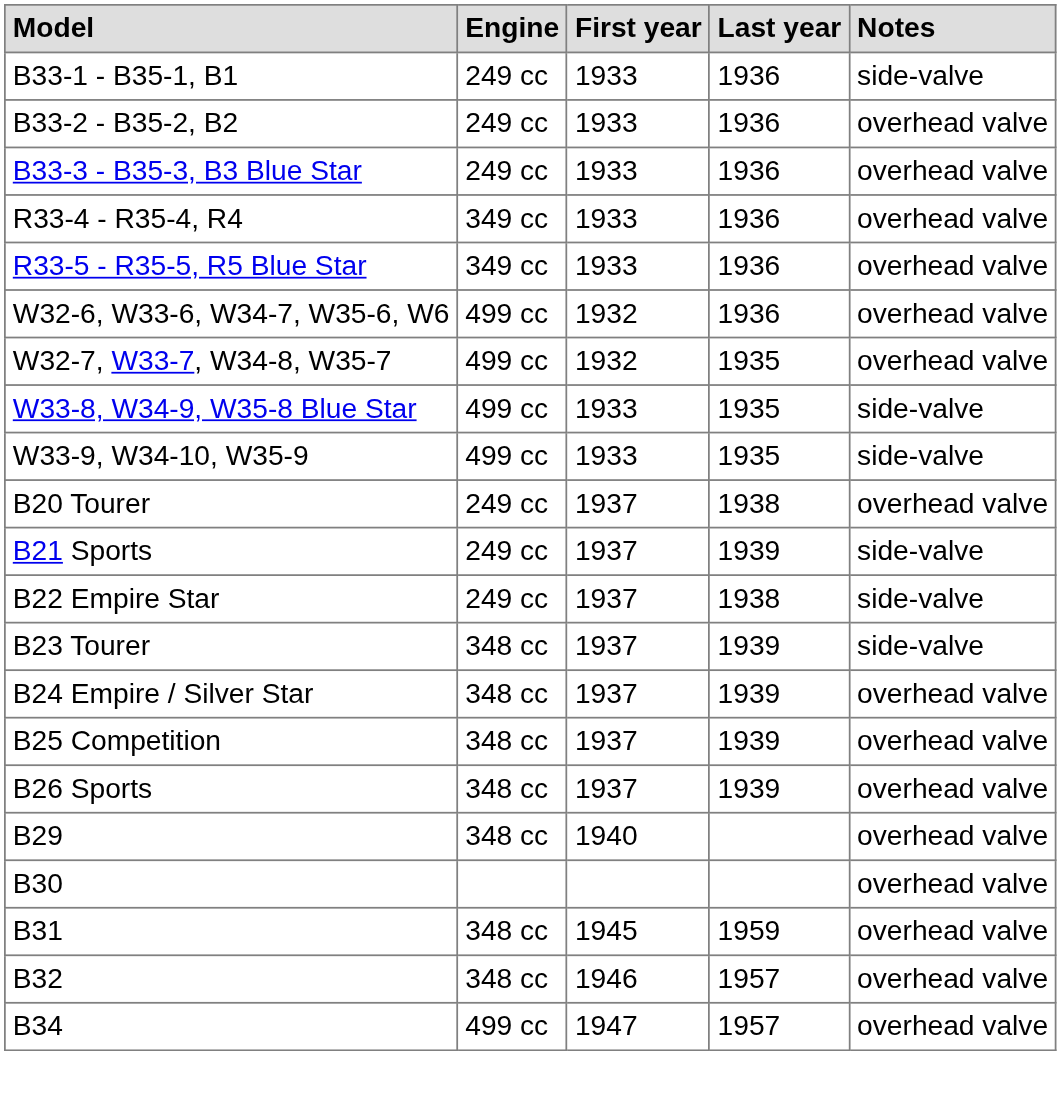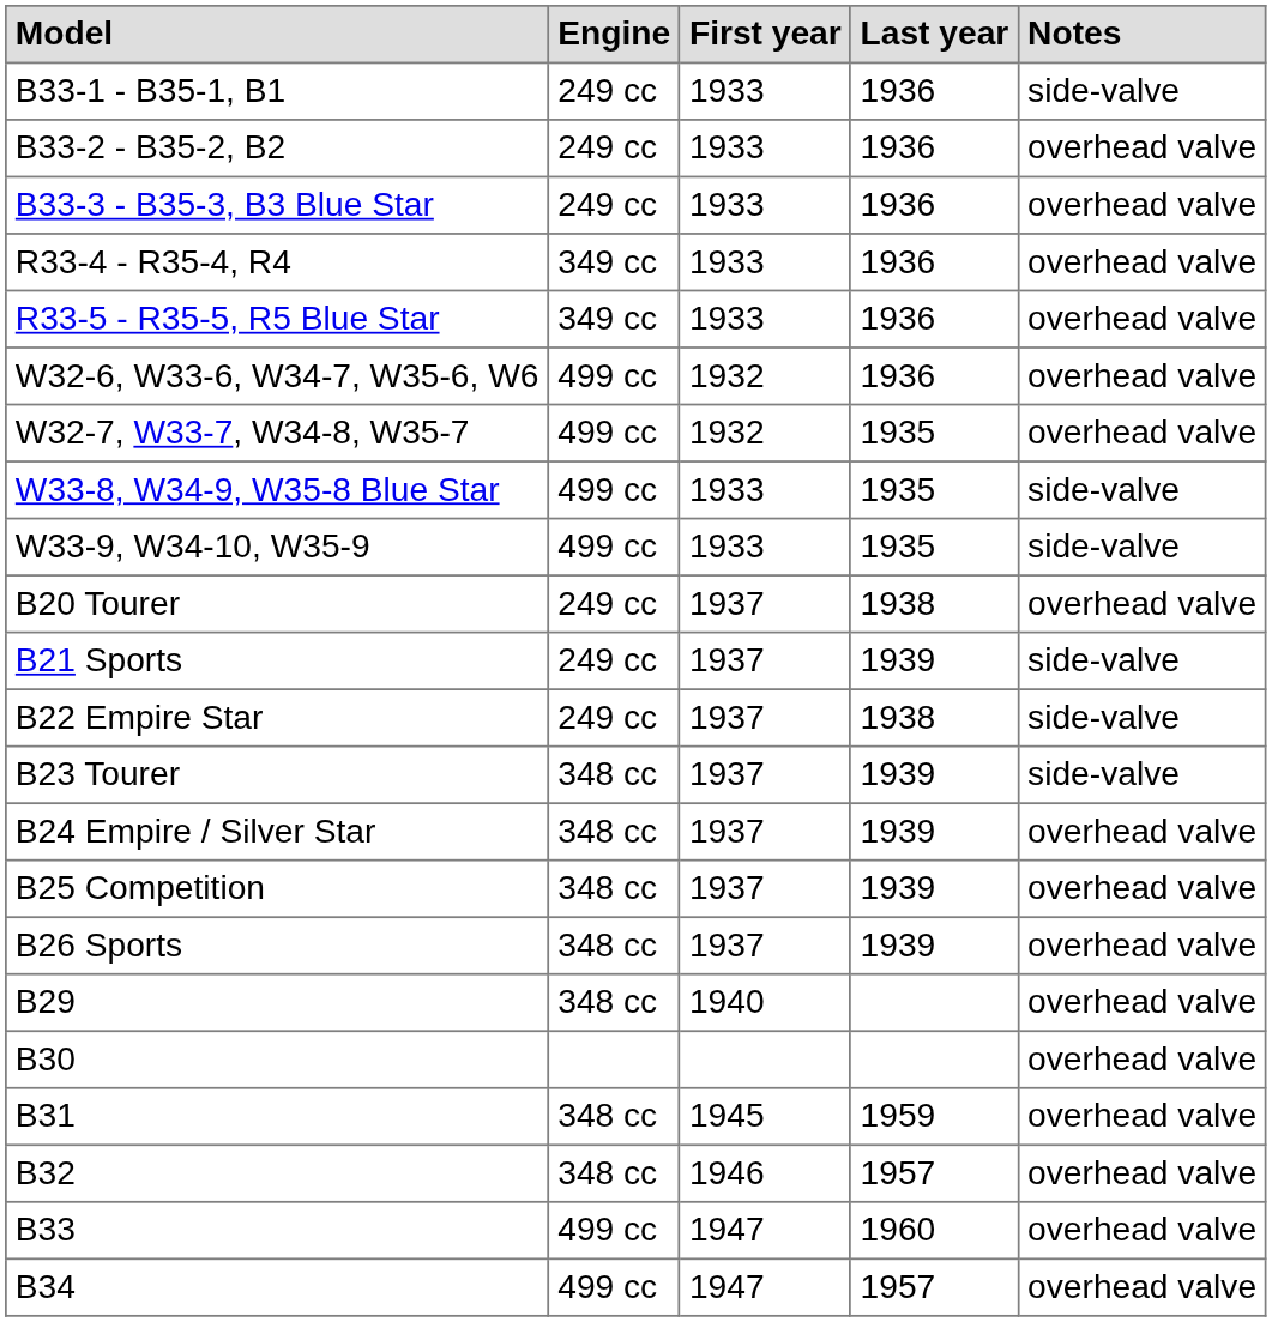 <table class="toccolours" border="1" cellpadding="4" style="border-collapse:collapse">
 <tr style="background:#dedede;">
 <td><strong>Model</strong></td>
 <td><strong>Engine</strong></td>
 <td><strong>First year</strong></td>
 <td><strong>Last year</strong></td>
 <td><strong>Notes</strong></td>
 </tr>
 <tr>
 <td>B33-1 - B35-1, B1</td>
 <td>249 cc</td>
 <td>1933</td>
 <td>1936</td>
 <td>side-valve</td>
 </tr>
 <tr>
 <td>B33-2 - B35-2, B2</td>
 <td>249 cc</td>
 <td>1933</td>
 <td>1936</td>
 <td>overhead valve</td>
 </tr>
 <tr>
 <td><a href='#'>B33-3 - B35-3, B3 Blue Star</a></td>
 <td>249 cc</td>
 <td>1933</td>
 <td>1936</td>
 <td>overhead valve</td>
 </tr>
 <tr>
 <td>R33-4 - R35-4, R4</td>
 <td>349 cc</td>
 <td>1933</td>
 <td>1936</td>
 <td>overhead valve</td>
 </tr>
 <tr>
 <td><a href='#'>R33-5 - R35-5, R5 Blue Star</a></td>
 <td>349 cc</td>
 <td>1933</td>
 <td>1936</td>
 <td>overhead valve</td>
 </tr>
 <tr>
 <td>W32-6, W33-6, W34-7, W35-6, W6</td>
 <td>499 cc</td>
 <td>1932</td>
 <td>1936</td>
 <td>overhead valve</td>
 </tr>
 <tr>
 <td>W32-7, <a href='#'>W33-7</a>, W34-8, W35-7</td>
 <td>499 cc</td>
 <td>1932</td>
 <td>1935</td>
 <td>overhead valve</td>
 </tr>
 <tr>
 <td><a href='#'>W33-8, W34-9, W35-8 Blue Star</a></td>
 <td>499 cc</td>
 <td>1933</td>
 <td>1935</td>
 <td>side-valve</td>
 </tr>
 <tr>
 <td>W33-9, W34-10, W35-9</td>
 <td>499 cc</td>
 <td>1933</td>
 <td>1935</td>
 <td>side-valve</td>
 </tr>
 <tr>
 <td>B20 Tourer</td>
 <td>249 cc</td>
 <td>1937</td>
 <td>1938</td>
 <td>overhead valve</td>
 </tr>
 <tr>
 <td><a href='#'>B21</a> Sports</td>
 <td>249 cc</td>
 <td>1937</td>
 <td>1939</td>
 <td>side-valve</td>
 </tr>
 <tr>
 <td>B22 Empire Star</td>
 <td>249 cc</td>
 <td>1937</td>
 <td>1938</td>
 <td>side-valve</td>
 </tr>
 <tr>
 <td>B23 Tourer</td>
 <td>348 cc</td>
 <td>1937</td>
 <td>1939</td>
 <td>side-valve</td>
 </tr>
 <tr>
 <td>B24 Empire / Silver Star</td>
 <td>348 cc</td>
 <td>1937</td>
 <td>1939</td>
 <td>overhead valve</td>
 </tr>
 <tr>
 <td>B25 Competition</td>
 <td>348 cc</td>
 <td>1937</td>
 <td>1939</td>
 <td>overhead valve</td>
 </tr>
 <tr>
 <td>B26 Sports</td>
 <td>348 cc</td>
 <td>1937</td>
 <td>1939</td>
 <td>overhead valve</td>
 </tr>
 <tr>
 <td>B29</td>
 <td>348 cc</td>
 <td>1940</td>
 <td></td>
 <td>overhead valve</td>
 </tr>
 <tr>
 <td>B30</td>
 <td></td>
 <td></td>
 <td></td>
 <td>overhead valve</td>
 </tr>
 <tr>
 <td>B31</td>
 <td>348 cc</td>
 <td>1945</td>
 <td>1959</td>
 <td>overhead valve</td>
 </tr>
 <tr>
 <td>B32</td>
 <td>348 cc</td>
 <td>1946</td>
 <td>1957</td>
 <td>overhead valve</td>
 </tr>
 <tr>
+<td>B33</td>
+<td>499 cc</td>
+<td>1947</td>
+<td>1960</td>
+<td>overhead valve</td>
+</tr>
+<tr>
 <td>B34</td>
 <td>499 cc</td>
 <td>1947</td>
 <td>1957</td>
 <td>overhead valve</td>
 </tr>
 </table>
